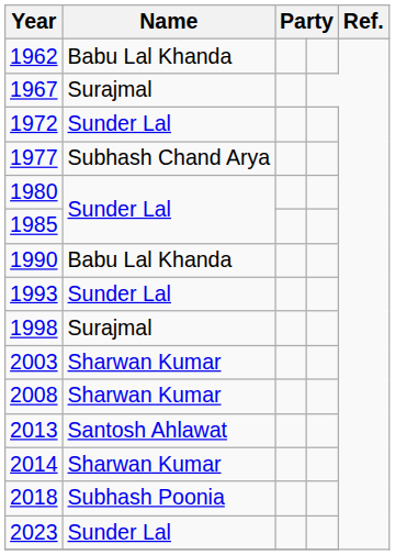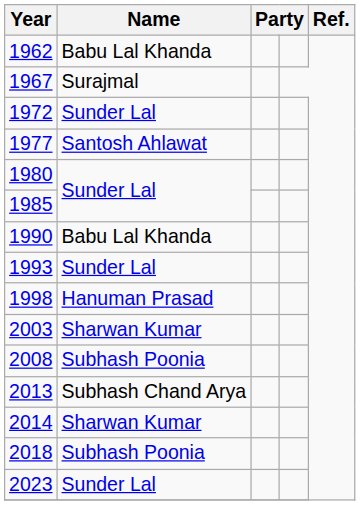 <table class="wikitable sortable">
 <tr>
 <th>Year</th>
 <th>Name</th>
 <th colspan=2>Party</th>
 <th class="unsortable">Ref.</th>
 </tr>
 <tr>
 <td><a href='#'>1962</a></td>
 <td>Babu Lal Khanda</td>
 <td></td>
 <td></td>
 </tr>
 <tr>
 <td><a href='#'>1967</a></td>
 <td>Surajmal</td>
 <td></td>
 </tr>
 <tr>
 <td><a href='#'>1972</a></td>
 <td><a href='#'>Sunder Lal</a></td>
 <td></td>
 <td></td>
 </tr>
 <tr>
 <td><a href='#'>1977</a></td>
-<td>Subhash Chand Arya</td>
+<td><a href='#'>Santosh Ahlawat</a></td>
 <td></td>
 <td></td>
 </tr>
 <tr>
 <td><a href='#'>1980</a></td>
 <td rowspan=2><a href='#'>Sunder Lal</a></td>
 <td></td>
 <td></td>
 </tr>
 <tr>
 <td><a href='#'>1985</a></td>
 <td></td>
 <td></td>
 </tr>
 <tr>
 <td><a href='#'>1990</a></td>
 <td>Babu Lal Khanda</td>
 <td></td>
 <td></td>
 </tr>
 <tr>
 <td><a href='#'>1993</a></td>
 <td><a href='#'>Sunder Lal</a></td>
 <td></td>
 <td></td>
 </tr>
 <tr>
 <td><a href='#'>1998</a></td>
-<td>Surajmal</td>
+<td><a href='#'>Hanuman Prasad</a></td>
 <td></td>
 <td></td>
 </tr>
 <tr>
 <td><a href='#'>2003</a></td>
 <td><a href='#'>Sharwan Kumar</a></td>
 <td></td>
 <td></td>
 </tr>
 <tr>
 <td><a href='#'>2008</a></td>
-<td><a href='#'>Sharwan Kumar</a></td>
+<td><a href='#'>Subhash Poonia</a></td>
 <td></td>
 <td></td>
 </tr>
 <tr>
 <td><a href='#'>2013</a></td>
-<td><a href='#'>Santosh Ahlawat</a></td>
+<td>Subhash Chand Arya</td>
 <td></td>
 <td></td>
 </tr>
 <tr>
 <td><a href='#'>2014</a></td>
 <td><a href='#'>Sharwan Kumar</a></td>
 <td></td>
 <td></td>
 </tr>
 <tr>
 <td><a href='#'>2018</a></td>
 <td><a href='#'>Subhash Poonia</a></td>
 <td></td>
 <td></td>
 </tr>
 <tr>
 <td><a href='#'>2023</a></td>
 <td><a href='#'>Sunder Lal</a></td>
 <td></td>
 <td></td>
 </tr>
 <tr>
 </tr>
 </table>
